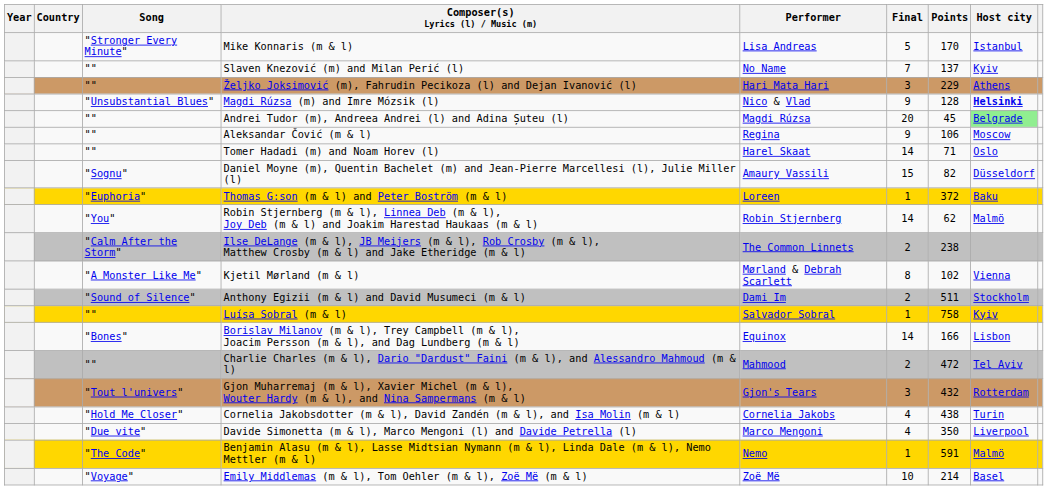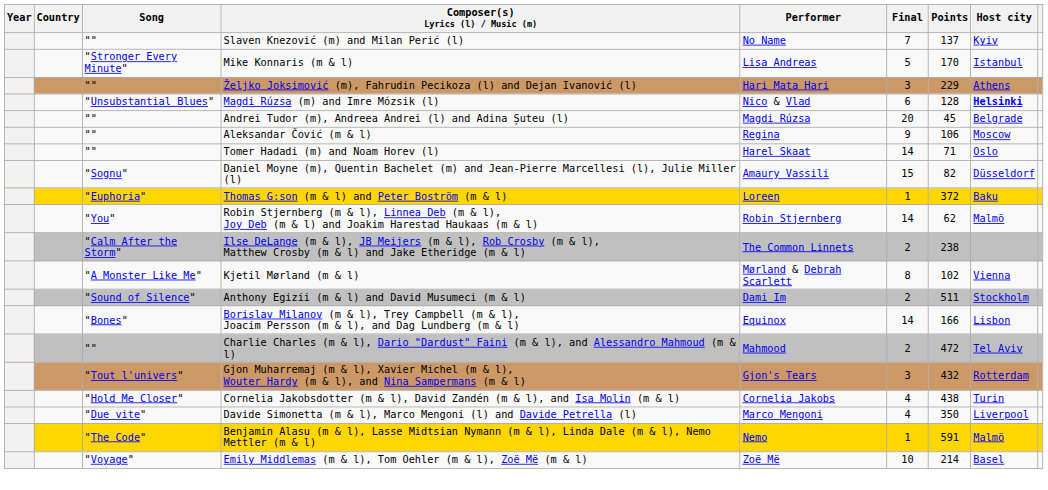 <table class="wikitable sortable" style="font-size: 95%">
 <tr>
 <th scope="col">Year</th>
 <th scope="col">Country</th>
 <th scope="col">Song</th>
 <th scope="col">Composer(s)<br><small>Lyrics (l) / Music (m)</small></th>
 <th scope="col">Performer</th>
 <th scope="col" width=45px>Final</th>
 <th scope="col" width=45px>Points</th>
 <th scope="col">Host city</th>
 <th scope="col"></th>
 </tr>
 <tr>
 <th scope="row"></th>
 <td></td>
+<td>""</td>
+<td>Slaven Knezović (m) and Milan Perić (l)</td>
+<td><a href='#'>No Name</a></td>
+<td style="text-align: center;">7</td>
+<td style="text-align: center;">137</td>
+<td> <a href='#'>Kyiv</a></td>
+<td></td>
+</tr>
+<tr>
+<th scope="row"></th>
+<td></td>
 <td>"<a href='#'>Stronger Every Minute</a>"</td>
 <td>Mike Konnaris (m & l)</td>
 <td><a href='#'>Lisa Andreas</a></td>
 <td style="text-align: center;">5</td>
 <td style="text-align: center;">170</td>
 <td> <a href='#'>Istanbul</a></td>
-<td></td>
-</tr>
-<tr>
-<th scope="row"></th>
-<td></td>
-<td>""</td>
-<td>Slaven Knezović (m) and Milan Perić (l)</td>
-<td><a href='#'>No Name</a></td>
-<td style="text-align: center;">7</td>
-<td style="text-align: center;">137</td>
-<td> <a href='#'>Kyiv</a></td>
 <td></td>
 </tr>
 <tr bgcolor="#CC9966">
 <th scope="row"></th>
 <td></td>
 <td>""</td>
 <td><a href='#'>Željko Joksimović</a> (m), Fahrudin Pecikoza (l) and Dejan Ivanović (l)</td>
 <td><a href='#'>Hari Mata Hari</a></td>
 <td style="text-align: center;">3</td>
 <td style="text-align: center;">229</td>
 <td> <a href='#'>Athens</a></td>
 <td></td>
 </tr>
 <tr>
 <th scope="row"></th>
 <td></td>
 <td>"<a href='#'>Unsubstantial Blues</a>"</td>
 <td><a href='#'>Magdi Rúzsa</a> (m) and Imre Mózsik (l)</td>
 <td><a href='#'>Nico</a> & <a href='#'>Vlad</a></td>
-<td style="text-align: center;">9</td>
+<td style="text-align: center;">6</td>
 <td style="text-align: center;">128</td>
 <td><strong> <a href='#'>Helsinki</a></strong></td>
 <td></td>
 </tr>
 <tr>
 <th scope="row"></th>
 <td></td>
 <td>""</td>
 <td>Andrei Tudor (m), Andreea Andrei (l) and Adina Șuteu (l)</td>
 <td><a href='#'>Magdi Rúzsa</a></td>
 <td style="text-align: center;">20</td>
 <td style="text-align: center;">45</td>
-<td style="background: lightgreen;"> <a href='#'>Belgrade</a></td>
+<td> <a href='#'>Belgrade</a></td>
 <td style="text-align: center;"></td>
 </tr>
 <tr>
 <th scope="row"></th>
 <td></td>
 <td>""</td>
 <td>Aleksandar Čović (m & l)</td>
 <td><a href='#'>Regina</a></td>
 <td style="text-align: center;">9</td>
 <td style="text-align: center;">106</td>
 <td> <a href='#'>Moscow</a></td>
 <td style="text-align: center;"></td>
 </tr>
 <tr>
 <th scope="row"></th>
 <td></td>
 <td>"" </td>
 <td>Tomer Hadadi (m) and Noam Horev (l)</td>
 <td><a href='#'>Harel Skaat</a></td>
 <td style="text-align: center;">14</td>
 <td style="text-align: center;">71</td>
 <td> <a href='#'>Oslo</a></td>
 <td style="text-align: center;"></td>
 </tr>
 <tr>
 <th scope="row"></th>
 <td></td>
 <td>"<a href='#'>Sognu</a>"</td>
 <td>Daniel Moyne (m), Quentin Bachelet (m) and Jean-Pierre Marcellesi (l), Julie Miller (l)</td>
 <td><a href='#'>Amaury Vassili</a></td>
 <td style="text-align: center;">15</td>
 <td style="text-align: center;">82</td>
 <td> <a href='#'>Düsseldorf</a></td>
 <td style="text-align: center;"></td>
 </tr>
 <tr bgcolor="gold">
 <th scope="row"></th>
 <td></td>
 <td>"<a href='#'>Euphoria</a>"</td>
 <td><a href='#'>Thomas G:son</a> (m & l) and <a href='#'>Peter Boström</a> (m & l)</td>
 <td><a href='#'>Loreen</a></td>
 <td style="text-align: center;">1</td>
 <td style="text-align: center;">372</td>
 <td> <a href='#'>Baku</a></td>
 <td style="text-align: center;"></td>
 </tr>
 <tr>
 <th scope="row"></th>
 <td></td>
 <td>"<a href='#'>You</a>"</td>
 <td>Robin Stjernberg (m & l), <a href='#'>Linnea Deb</a> (m & l),<br><a href='#'>Joy Deb</a> (m & l) and Joakim Harestad Haukaas (m & l)</td>
 <td><a href='#'>Robin Stjernberg</a></td>
 <td style="text-align: center;">14</td>
 <td style="text-align: center;">62</td>
 <td> <a href='#'>Malmö</a></td>
 <td style="text-align: center;"></td>
 </tr>
 <tr bgcolor="silver">
 <th scope="row"></th>
 <td></td>
 <td>"<a href='#'>Calm After the Storm</a>"</td>
 <td><a href='#'>Ilse DeLange</a> (m & l), <a href='#'>JB Meijers</a> (m & l), <a href='#'>Rob Crosby</a> (m & l),<br>Matthew Crosby (m & l) and Jake Etheridge (m & l)</td>
 <td><a href='#'>The Common Linnets</a></td>
 <td style="text-align: center;">2</td>
 <td style="text-align: center;">238</td>
 <td></td>
 <td style="text-align: center;"></td>
 </tr>
 <tr>
 <th scope="row"></th>
 <td></td>
 <td>"<a href='#'>A Monster Like Me</a>"</td>
 <td>Kjetil Mørland (m & l)</td>
 <td><a href='#'>Mørland</a> & <a href='#'>Debrah Scarlett</a></td>
 <td style="text-align: center;">8</td>
 <td style="text-align: center;">102</td>
 <td> <a href='#'>Vienna</a></td>
 <td style="text-align: center;"></td>
 </tr>
 <tr bgcolor="silver">
 <th scope="row"></th>
 <td></td>
 <td>"<a href='#'>Sound of Silence</a>"</td>
 <td>Anthony Egizii (m & l) and David Musumeci (m & l)</td>
 <td><a href='#'>Dami Im</a></td>
 <td style="text-align: center;">2</td>
 <td style="text-align: center;">511</td>
 <td> <a href='#'>Stockholm</a></td>
 <td style="text-align: center;"></td>
 </tr>
-<tr bgcolor="gold">
-<th scope="row"></th>
-<td></td>
-<td>""</td>
-<td><a href='#'>Luísa Sobral</a> (m & l)</td>
-<td><a href='#'>Salvador Sobral</a></td>
-<td style="text-align: center;">1</td>
-<td style="text-align: center;">758</td>
-<td> <a href='#'>Kyiv</a></td>
-<td style="text-align: center;"></td>
-</tr>
 <tr>
 <th scope="row"></th>
 <td></td>
 <td>"<a href='#'>Bones</a>"</td>
 <td><a href='#'>Borislav Milanov</a> (m & l), Trey Campbell (m & l),<br>Joacim Persson (m & l), and Dag Lundberg (m & l)</td>
 <td><a href='#'>Equinox</a></td>
 <td style="text-align: center;">14</td>
 <td style="text-align: center;">166</td>
 <td> <a href='#'>Lisbon</a></td>
 <td style="text-align: center;"></td>
 </tr>
 <tr bgcolor="silver">
 <th scope="row"></th>
 <td></td>
 <td>""</td>
 <td>Charlie Charles (m & l), <a href='#'>Dario "Dardust" Faini</a> (m & l), and <a href='#'>Alessandro Mahmoud</a> (m & l)</td>
 <td><a href='#'>Mahmood</a></td>
 <td style="text-align: center;">2</td>
 <td style="text-align: center;">472</td>
 <td> <a href='#'>Tel Aviv</a></td>
 <td style="text-align: center;"></td>
 </tr>
 <tr bgcolor="#CC9966">
 <th scope="row"></th>
 <td></td>
 <td>"<a href='#'>Tout l'univers</a>"</td>
 <td>Gjon Muharremaj (m & l), Xavier Michel (m & l),<br> <a href='#'>Wouter Hardy</a> (m & l), and <a href='#'>Nina Sampermans</a> (m & l)</td>
 <td><a href='#'>Gjon's Tears</a></td>
 <td style="text-align: center;">3</td>
 <td style="text-align: center;">432</td>
 <td> <a href='#'>Rotterdam</a></td>
 <td style="text-align: center;"></td>
 </tr>
 <tr>
 <th scope="row"></th>
 <td></td>
 <td>"<a href='#'>Hold Me Closer</a>"</td>
 <td>Cornelia Jakobsdotter (m & l), David Zandén (m & l), and <a href='#'>Isa Molin</a> (m & l)</td>
 <td><a href='#'>Cornelia Jakobs</a></td>
 <td style="text-align: center;">4</td>
 <td style="text-align: center;">438</td>
 <td> <a href='#'>Turin</a></td>
 <td style="text-align: center;"></td>
 </tr>
 <tr>
 <th scope="row"></th>
 <td></td>
 <td>"<a href='#'>Due vite</a>"</td>
 <td>Davide Simonetta (m & l), Marco Mengoni (l) and <a href='#'>Davide Petrella</a> (l)</td>
 <td><a href='#'>Marco Mengoni</a></td>
 <td style="text-align: center;">4</td>
 <td style="text-align: center;">350</td>
 <td> <a href='#'>Liverpool</a></td>
 <td style="text-align: center;"></td>
 </tr>
 <tr bgcolor="gold">
 <th scope="row"></th>
 <td></td>
 <td>"<a href='#'>The Code</a>"</td>
 <td>Benjamin Alasu (m & l), Lasse Midtsian Nymann (m & l), Linda Dale (m & l), Nemo Mettler (m & l)</td>
 <td><a href='#'>Nemo</a></td>
 <td style="text-align: center;">1</td>
 <td style="text-align: center;">591</td>
 <td> <a href='#'>Malmö</a></td>
 <td style="text-align: center;"></td>
 </tr>
 <tr bgcolor=>
 <th scope="row"></th>
 <td></td>
 <td>"<a href='#'>Voyage</a>"</td>
 <td><a href='#'>Emily Middlemas</a> (m & l), Tom Oehler (m & l), <a href='#'>Zoë Më</a> (m & l)</td>
 <td><a href='#'>Zoë Më</a></td>
 <td style="text-align: center;">10</td>
 <td style="text-align: center;">214</td>
 <td> <a href='#'>Basel</a></td>
 <td style="text-align: center;"></td>
 </tr>
 </table>
